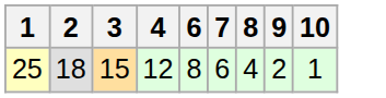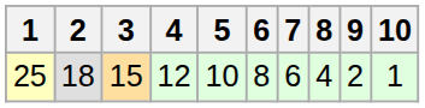 <table class="wikitable" style="font-size: 85%">
 <tr>
 <th>1</th>
 <th>2</th>
 <th>3</th>
 <th>4</th>
+<th>5</th>
 <th>6</th>
 <th>7</th>
 <th>8</th>
 <th>9</th>
 <th>10</th>
 </tr>
 <tr align="center">
 <td style="background:#FFFFBF;">25</td>
 <td style="background:#DFDFDF;">18</td>
 <td style="background:#FFDF9F;">15</td>
 <td style="background:#DFFFDF;">12</td>
+<td style="background:#DFFFDF;">10</td>
 <td style="background:#DFFFDF;">8</td>
 <td style="background:#DFFFDF;">6</td>
 <td style="background:#DFFFDF;">4</td>
 <td style="background:#DFFFDF;">2</td>
 <td style="background:#DFFFDF;">1</td>
 </tr>
 </table>
